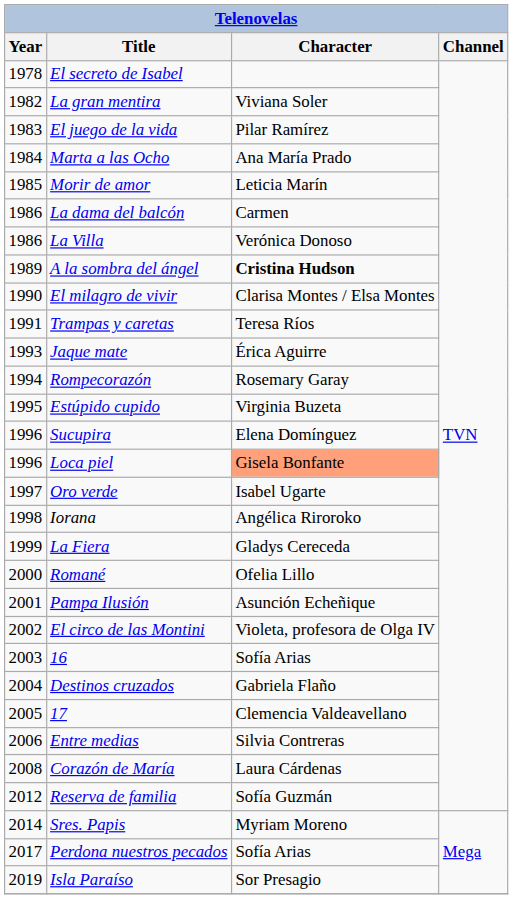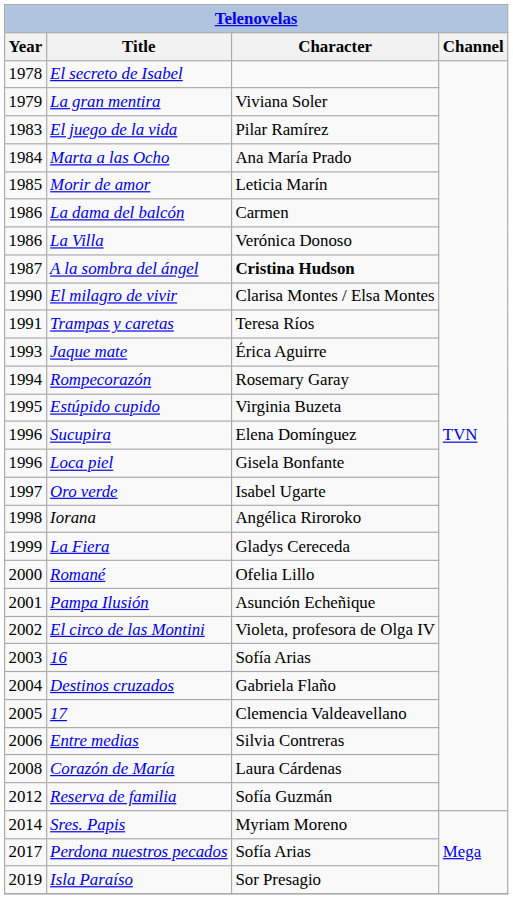 <table class="wikitable" style="font-size: 90%;">
 <tr>
 <th colspan="4" style="background: LightSteelBlue;"><a href='#'>Telenovelas</a></th>
 </tr>
 <tr>
 <th>Year</th>
 <th>Title</th>
 <th>Character</th>
 <th>Channel</th>
 </tr>
 <tr>
 <td>1978</td>
 <td><em><a href='#'>El secreto de Isabel</a></em></td>
 <td></td>
 <td rowspan="27"><a href='#'>TVN</a></td>
 </tr>
 <tr>
-<td>1982</td>
+<td>1979</td>
 <td><em><a href='#'>La gran mentira</a></em></td>
 <td>Viviana Soler</td>
 </tr>
 <tr>
 <td>1983</td>
 <td><em><a href='#'>El juego de la vida</a></em></td>
 <td>Pilar Ramírez</td>
 </tr>
 <tr>
 <td>1984</td>
 <td><em><a href='#'>Marta a las Ocho</a></em></td>
 <td>Ana María Prado</td>
 </tr>
 <tr>
 <td>1985</td>
 <td><em><a href='#'>Morir de amor</a></em></td>
 <td>Leticia Marín</td>
 </tr>
 <tr>
 <td>1986</td>
 <td><em><a href='#'>La dama del balcón</a></em></td>
 <td>Carmen</td>
 </tr>
 <tr>
 <td>1986</td>
 <td><em><a href='#'>La Villa</a></em></td>
 <td>Verónica Donoso</td>
 </tr>
 <tr>
-<td>1989</td>
+<td>1987</td>
 <td><em><a href='#'>A la sombra del ángel</a></em></td>
 <td><strong>Cristina Hudson</strong></td>
 </tr>
 <tr>
 <td>1990</td>
 <td><em><a href='#'>El milagro de vivir</a></em></td>
 <td>Clarisa Montes / Elsa Montes</td>
 </tr>
 <tr>
 <td>1991</td>
 <td><em><a href='#'>Trampas y caretas</a></em></td>
 <td>Teresa Ríos</td>
 </tr>
 <tr>
 <td>1993</td>
 <td><em><a href='#'>Jaque mate</a></em></td>
 <td>Érica Aguirre</td>
 </tr>
 <tr>
 <td>1994</td>
 <td><em><a href='#'>Rompecorazón</a></em></td>
 <td>Rosemary Garay</td>
 </tr>
 <tr>
 <td>1995</td>
 <td><em><a href='#'>Estúpido cupido</a></em></td>
 <td>Virginia Buzeta</td>
 </tr>
 <tr>
 <td>1996</td>
 <td><em><a href='#'>Sucupira</a></em></td>
 <td>Elena Domínguez</td>
 </tr>
 <tr>
 <td>1996</td>
 <td><em><a href='#'>Loca piel</a></em></td>
-<td style="background: lightsalmon;">Gisela Bonfante</td>
+<td>Gisela Bonfante</td>
 </tr>
 <tr>
 <td>1997</td>
 <td><em><a href='#'>Oro verde</a></em></td>
 <td>Isabel Ugarte</td>
 </tr>
 <tr>
 <td>1998</td>
 <td><em>Iorana</em></td>
 <td>Angélica Riroroko</td>
 </tr>
 <tr>
 <td>1999</td>
 <td><em><a href='#'>La Fiera</a></em></td>
 <td>Gladys Cereceda</td>
 </tr>
 <tr>
 <td>2000</td>
 <td><em><a href='#'>Romané</a></em></td>
 <td>Ofelia Lillo</td>
 </tr>
 <tr>
 <td>2001</td>
 <td><em><a href='#'>Pampa Ilusión</a></em></td>
 <td>Asunción Echeñique</td>
 </tr>
 <tr>
 <td>2002</td>
 <td><em><a href='#'>El circo de las Montini</a></em></td>
 <td>Violeta, profesora de Olga IV</td>
 </tr>
 <tr>
 <td>2003</td>
 <td><em><a href='#'>16</a></em></td>
 <td>Sofía Arias</td>
 </tr>
 <tr>
 <td>2004</td>
 <td><em><a href='#'>Destinos cruzados</a></em></td>
 <td>Gabriela Flaño</td>
 </tr>
 <tr>
 <td>2005</td>
 <td><em><a href='#'>17</a></em></td>
 <td>Clemencia Valdeavellano</td>
 </tr>
 <tr>
 <td>2006</td>
 <td><em><a href='#'>Entre medias</a></em></td>
 <td>Silvia Contreras</td>
 </tr>
 <tr>
 <td>2008</td>
 <td><em><a href='#'>Corazón de María</a></em></td>
 <td>Laura Cárdenas</td>
 </tr>
 <tr>
 <td>2012</td>
 <td><em><a href='#'>Reserva de familia</a></em></td>
 <td>Sofía Guzmán</td>
 </tr>
 <tr>
 <td>2014</td>
 <td><em><a href='#'>Sres. Papis</a></em></td>
 <td>Myriam Moreno</td>
 <td rowspan="3"><a href='#'>Mega</a></td>
 </tr>
 <tr>
 <td>2017</td>
 <td><em><a href='#'>Perdona nuestros pecados</a></em></td>
 <td>Sofía Arias</td>
 </tr>
 <tr>
 <td>2019</td>
 <td><em><a href='#'>Isla Paraíso</a></em></td>
 <td>Sor Presagio</td>
 </tr>
 <tr>
 </tr>
 </table>
